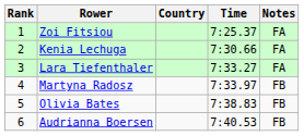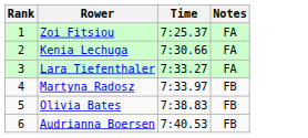 <table class="wikitable" style="text-align:center">
 <tr>
 <th>Rank</th>
 <th>Rower</th>
-<th>Country</th>
 <th>Time</th>
 <th>Notes</th>
 </tr>
 <tr bgcolor=ccffcc>
 <td>1</td>
 <td align="left"><a href='#'>Zoi Fitsiou</a></td>
-<td align="left"></td>
 <td>7:25.37</td>
 <td>FA</td>
 </tr>
 <tr bgcolor=ccffcc>
 <td>2</td>
 <td align="left"><a href='#'>Kenia Lechuga</a></td>
-<td align="left"></td>
 <td>7:30.66</td>
 <td>FA</td>
 </tr>
 <tr bgcolor=ccffcc>
 <td>3</td>
 <td align="left"><a href='#'>Lara Tiefenthaler</a></td>
-<td align="left"></td>
 <td>7:33.27</td>
 <td>FA</td>
 </tr>
 <tr>
 <td>4</td>
 <td align="left"><a href='#'>Martyna Radosz</a></td>
-<td align="left"></td>
 <td>7:33.97</td>
 <td>FB</td>
 </tr>
 <tr>
 <td>5</td>
 <td align="left"><a href='#'>Olivia Bates</a></td>
-<td align="left"></td>
 <td>7:38.83</td>
 <td>FB</td>
 </tr>
 <tr>
 <td>6</td>
 <td align="left"><a href='#'>Audrianna Boersen</a></td>
-<td align="left"></td>
 <td>7:40.53</td>
 <td>FB</td>
 </tr>
 </table>
